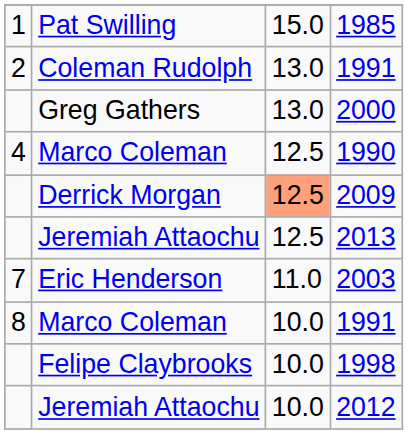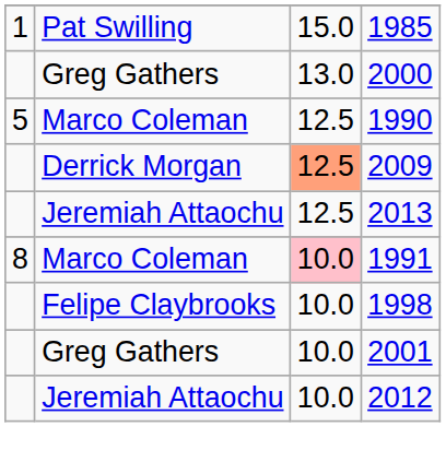 <table class="wikitable">
 <tr>
 </tr>
 <tr>
 <td>1</td>
 <td><a href='#'>Pat Swilling</a></td>
 <td>15.0</td>
 <td><a href='#'>1985</a></td>
 </tr>
 <tr>
-<td>2</td>
-<td><a href='#'>Coleman Rudolph</a></td>
-<td>13.0</td>
-<td><a href='#'>1991</a></td>
-</tr>
-<tr>
 <td></td>
 <td>Greg Gathers</td>
 <td>13.0</td>
 <td><a href='#'>2000</a></td>
 </tr>
 <tr>
-<td>4</td>
+<td>5</td>
 <td><a href='#'>Marco Coleman</a></td>
 <td>12.5</td>
 <td><a href='#'>1990</a></td>
 </tr>
 <tr>
 <td></td>
 <td><a href='#'>Derrick Morgan</a></td>
 <td style="background: lightsalmon;">12.5</td>
 <td><a href='#'>2009</a></td>
 </tr>
 <tr>
 <td></td>
 <td><a href='#'>Jeremiah Attaochu</a></td>
 <td>12.5</td>
 <td><a href='#'>2013</a></td>
 </tr>
 <tr>
-<td>7</td>
-<td><a href='#'>Eric Henderson</a></td>
-<td>11.0</td>
-<td><a href='#'>2003</a></td>
-</tr>
-<tr>
 <td>8</td>
 <td><a href='#'>Marco Coleman</a></td>
-<td>10.0</td>
+<td style="background: pink;">10.0</td>
 <td><a href='#'>1991</a></td>
 </tr>
 <tr>
 <td></td>
 <td><a href='#'>Felipe Claybrooks</a></td>
 <td>10.0</td>
 <td><a href='#'>1998</a></td>
 </tr>
 <tr>
 <td></td>
+<td>Greg Gathers</td>
+<td>10.0</td>
+<td><a href='#'>2001</a></td>
+</tr>
+<tr>
+<td></td>
 <td><a href='#'>Jeremiah Attaochu</a></td>
 <td>10.0</td>
 <td><a href='#'>2012</a></td>
 </tr>
 </table>
